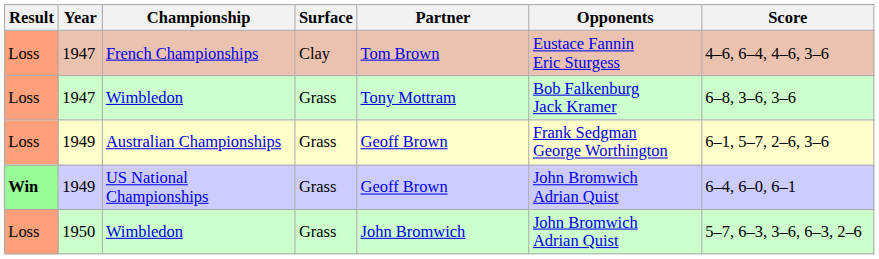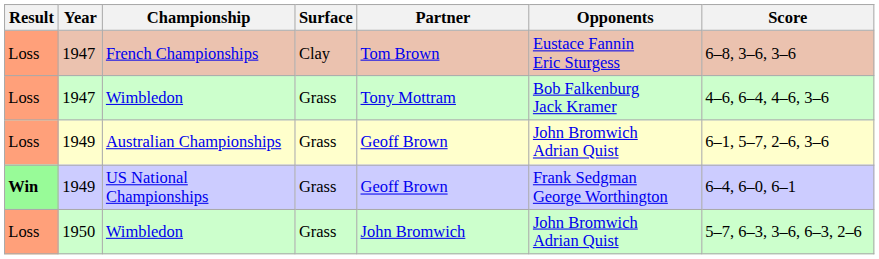 <table class="sortable wikitable">
 <tr>
 <th style="width:45px">Result</th>
 <th style="width:35px">Year</th>
 <th style="width:180px">Championship</th>
 <th style="width:50px">Surface</th>
 <th style="width:160px">Partner</th>
 <th style="width:160px">Opponents</th>
 <th style="width:160px" class="unsortable">Score</th>
 </tr>
 <tr style="background:#ebc2af;">
 <td style="background:#ffa07a;">Loss</td>
 <td>1947</td>
 <td><a href='#'>French Championships</a></td>
 <td>Clay</td>
 <td> <a href='#'>Tom Brown</a></td>
 <td> <a href='#'>Eustace Fannin</a> <br>  <a href='#'>Eric Sturgess</a></td>
-<td>4–6, 6–4, 4–6, 3–6</td>
+<td>6–8, 3–6, 3–6</td>
 </tr>
 <tr style="background:#cfc;">
 <td style="background:#ffa07a;">Loss</td>
 <td>1947</td>
 <td><a href='#'>Wimbledon</a></td>
 <td>Grass</td>
 <td> <a href='#'>Tony Mottram</a></td>
 <td> <a href='#'>Bob Falkenburg</a> <br>  <a href='#'>Jack Kramer</a></td>
-<td>6–8, 3–6, 3–6</td>
+<td>4–6, 6–4, 4–6, 3–6</td>
 </tr>
 <tr style="background:#ffc;">
 <td style="background:#ffa07a;">Loss</td>
 <td>1949</td>
 <td><a href='#'>Australian Championships</a></td>
 <td>Grass</td>
 <td> <a href='#'>Geoff Brown</a></td>
-<td> <a href='#'>Frank Sedgman</a> <br>  <a href='#'>George Worthington</a></td>
+<td> <a href='#'>John Bromwich</a> <br>  <a href='#'>Adrian Quist</a></td>
 <td>6–1, 5–7, 2–6, 3–6</td>
 </tr>
 <tr style="background:#ccf;">
 <td style="background:#98fb98;"><strong>Win</strong></td>
 <td>1949</td>
 <td><a href='#'>US National Championships</a></td>
 <td>Grass</td>
 <td> <a href='#'>Geoff Brown</a></td>
-<td> <a href='#'>John Bromwich</a> <br>  <a href='#'>Adrian Quist</a></td>
+<td> <a href='#'>Frank Sedgman</a> <br>  <a href='#'>George Worthington</a></td>
 <td>6–4, 6–0, 6–1</td>
 </tr>
 <tr style="background:#cfc;">
 <td style="background:#ffa07a;">Loss</td>
 <td>1950</td>
 <td><a href='#'>Wimbledon</a></td>
 <td>Grass</td>
 <td> <a href='#'>John Bromwich</a></td>
 <td> <a href='#'>John Bromwich</a> <br>  <a href='#'>Adrian Quist</a></td>
 <td>5–7, 6–3, 3–6, 6–3, 2–6</td>
 </tr>
 </table>
